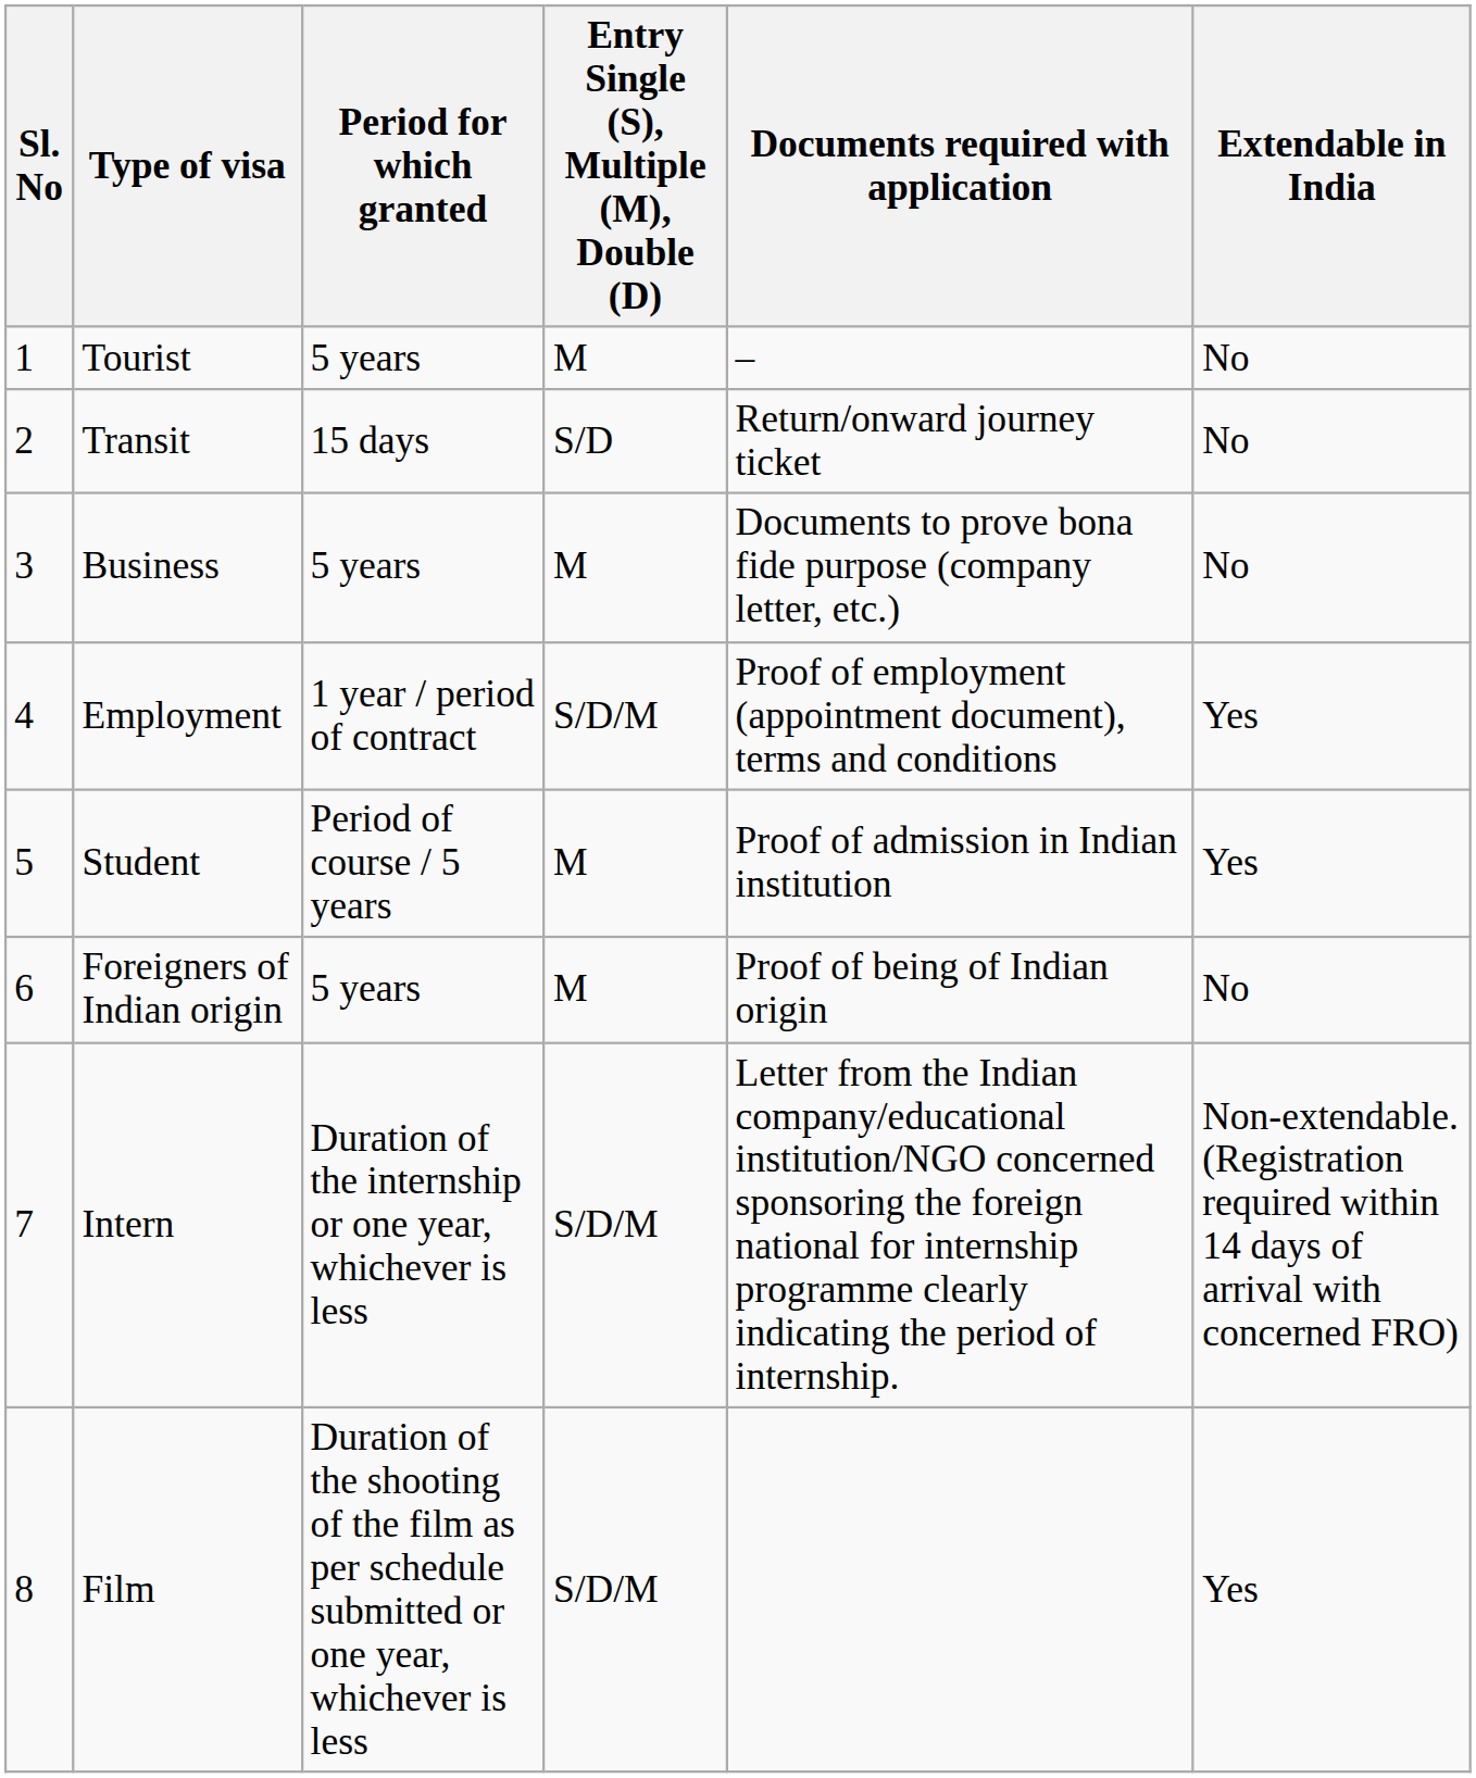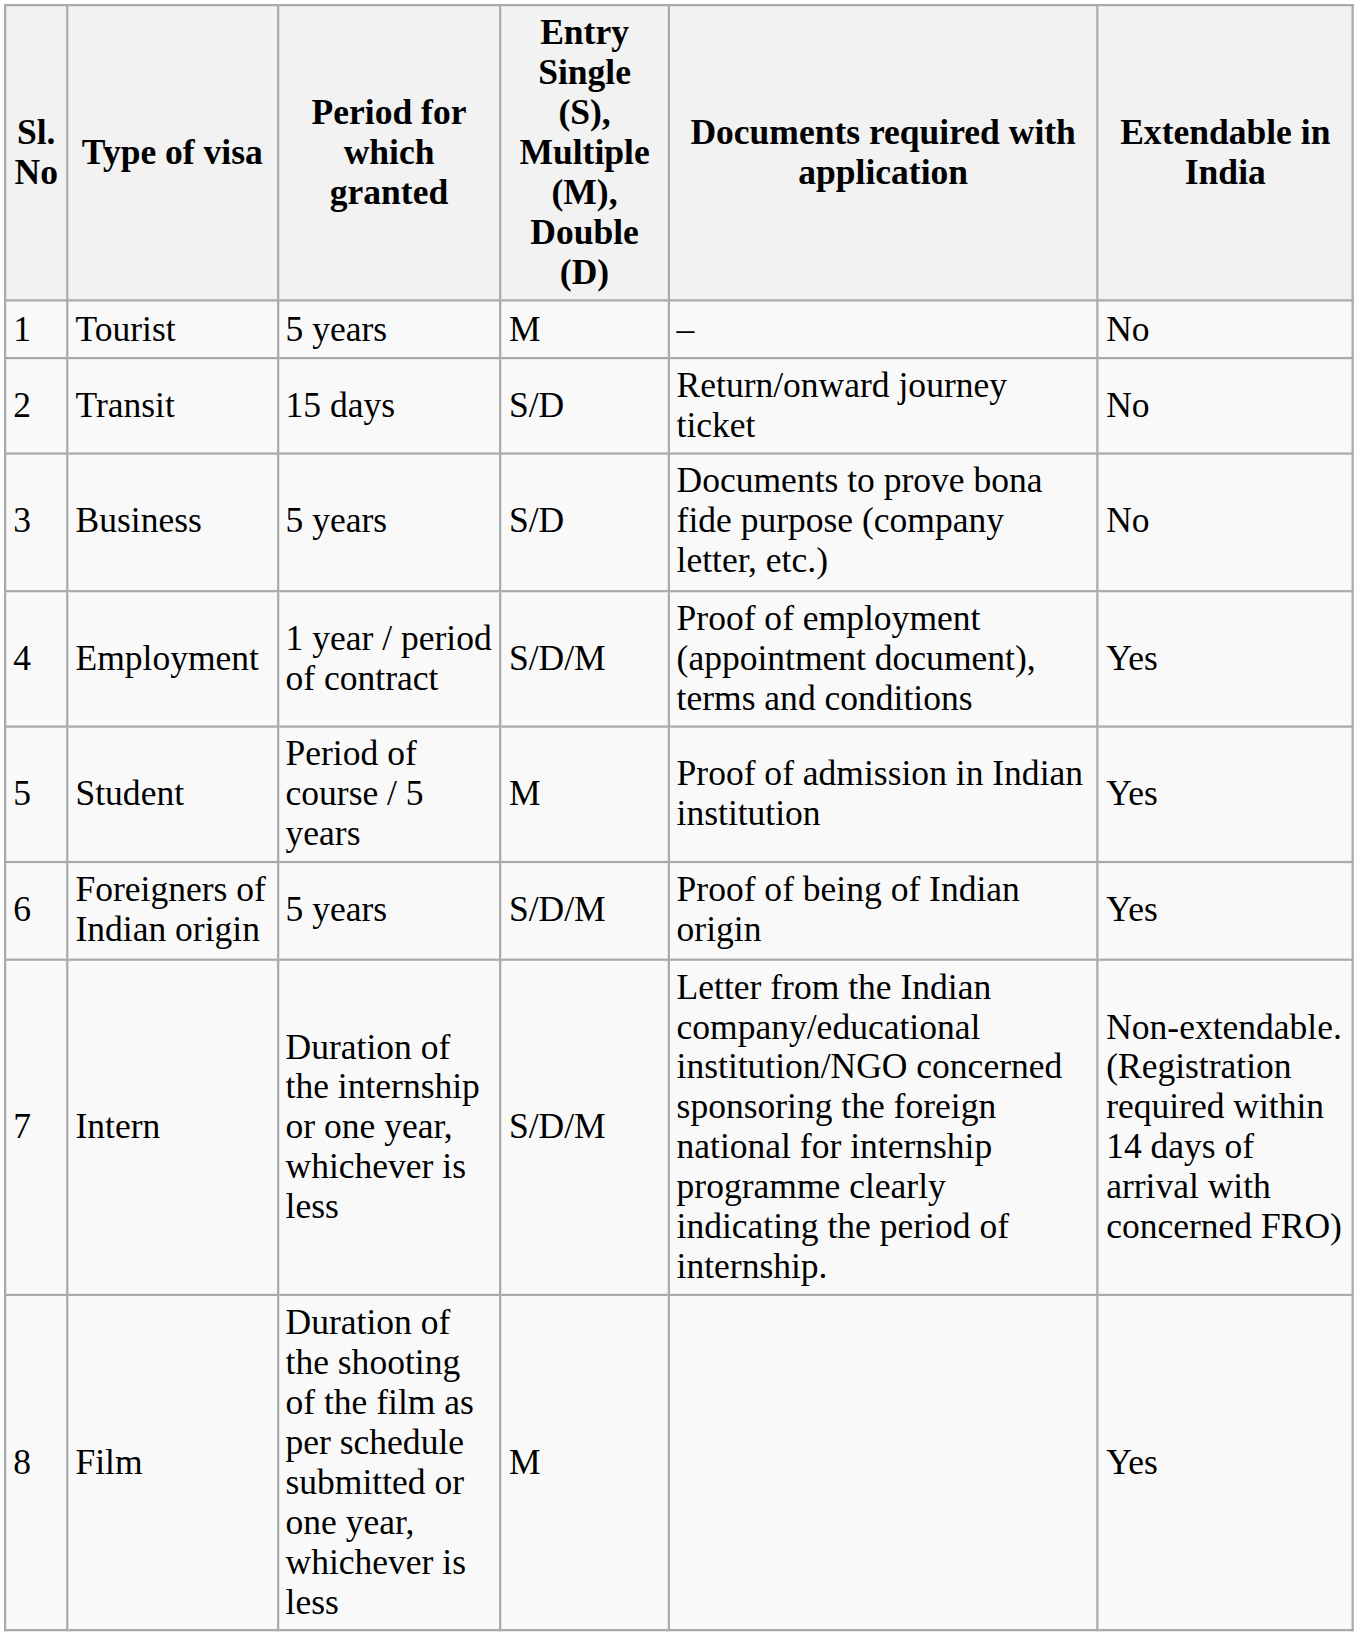 <table class="wikitable">
 <tr>
 <th>Sl. No</th>
 <th>Type of visa</th>
 <th>Period for which granted</th>
 <th>Entry<br>Single (S), Multiple (M), Double (D)</th>
 <th>Documents required with application</th>
 <th>Extendable in India</th>
 </tr>
 <tr>
 <td>1</td>
 <td>Tourist</td>
 <td>5 years</td>
 <td>M</td>
 <td>–</td>
 <td>No</td>
 </tr>
 <tr>
 <td>2</td>
 <td>Transit</td>
 <td>15 days</td>
 <td>S/D</td>
 <td>Return/onward journey ticket</td>
 <td>No</td>
 </tr>
 <tr>
 <td>3</td>
 <td>Business</td>
 <td>5 years</td>
-<td>M</td>
+<td>S/D</td>
 <td>Documents to prove bona fide purpose (company letter, etc.)</td>
 <td>No</td>
 </tr>
 <tr>
 <td>4</td>
 <td>Employment</td>
 <td>1 year / period of contract</td>
 <td>S/D/M</td>
 <td>Proof of employment (appointment document), terms and conditions</td>
 <td>Yes</td>
 </tr>
 <tr>
 <td>5</td>
 <td>Student</td>
 <td>Period of course / 5 years</td>
 <td>M</td>
 <td>Proof of admission in Indian institution</td>
 <td>Yes</td>
 </tr>
 <tr>
 <td>6</td>
 <td>Foreigners of Indian origin</td>
 <td>5 years</td>
-<td>M</td>
+<td>S/D/M</td>
 <td>Proof of being of Indian origin</td>
-<td>No</td>
+<td>Yes</td>
 </tr>
 <tr>
 <td>7</td>
 <td>Intern</td>
 <td>Duration of the internship or one year, whichever is less</td>
 <td>S/D/M</td>
 <td>Letter from the Indian company/educational institution/NGO concerned sponsoring the foreign national for internship programme clearly indicating the period of internship.</td>
 <td>Non-extendable.(Registration required within 14 days of arrival with concerned FRO)</td>
 </tr>
 <tr>
 <td>8</td>
 <td>Film</td>
 <td>Duration of the shooting of the film as per schedule submitted or one year, whichever is less</td>
-<td>S/D/M</td>
+<td>M</td>
 <td></td>
 <td>Yes</td>
 </tr>
 </table>
